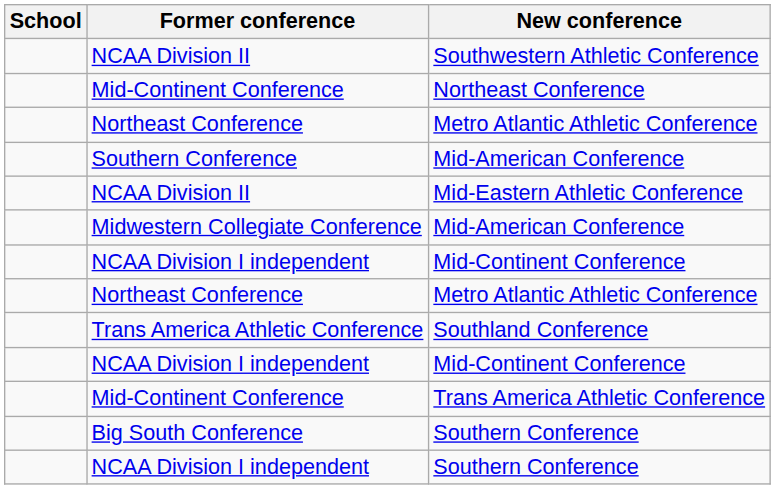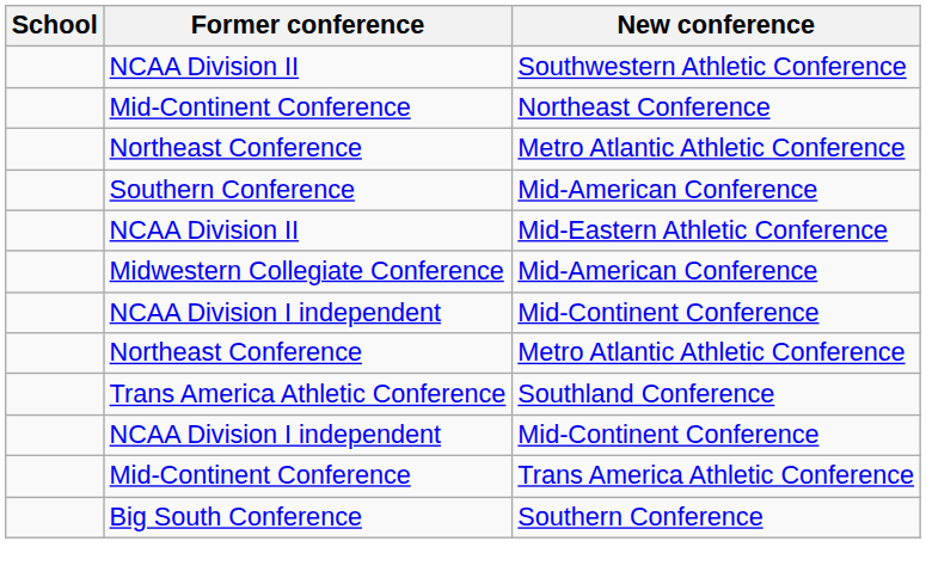 <table class="wikitable sortable">
 <tr>
 <th>School</th>
 <th>Former conference</th>
 <th>New conference</th>
 </tr>
 <tr>
 <td></td>
 <td><a href='#'>NCAA Division II</a></td>
 <td><a href='#'>Southwestern Athletic Conference</a></td>
 </tr>
 <tr>
 <td></td>
 <td><a href='#'>Mid-Continent Conference</a></td>
 <td><a href='#'>Northeast Conference</a></td>
 </tr>
 <tr>
 <td></td>
 <td><a href='#'>Northeast Conference</a></td>
 <td><a href='#'>Metro Atlantic Athletic Conference</a></td>
 </tr>
 <tr>
 <td></td>
 <td><a href='#'>Southern Conference</a></td>
 <td><a href='#'>Mid-American Conference</a></td>
 </tr>
 <tr>
 <td></td>
 <td><a href='#'>NCAA Division II</a></td>
 <td><a href='#'>Mid-Eastern Athletic Conference</a></td>
 </tr>
 <tr>
 <td></td>
 <td><a href='#'>Midwestern Collegiate Conference</a></td>
 <td><a href='#'>Mid-American Conference</a></td>
 </tr>
 <tr>
 <td></td>
 <td><a href='#'>NCAA Division I independent</a></td>
 <td><a href='#'>Mid-Continent Conference</a></td>
 </tr>
 <tr>
 <td></td>
 <td><a href='#'>Northeast Conference</a></td>
 <td><a href='#'>Metro Atlantic Athletic Conference</a></td>
 </tr>
 <tr>
 <td></td>
 <td><a href='#'>Trans America Athletic Conference</a></td>
 <td><a href='#'>Southland Conference</a></td>
 </tr>
 <tr>
 <td></td>
 <td><a href='#'>NCAA Division I independent</a></td>
 <td><a href='#'>Mid-Continent Conference</a></td>
 </tr>
 <tr>
 <td></td>
 <td><a href='#'>Mid-Continent Conference</a></td>
 <td><a href='#'>Trans America Athletic Conference</a></td>
 </tr>
 <tr>
 <td></td>
 <td><a href='#'>Big South Conference</a></td>
 <td><a href='#'>Southern Conference</a></td>
 </tr>
-<tr>
-<td></td>
-<td><a href='#'>NCAA Division I independent</a></td>
-<td><a href='#'>Southern Conference</a></td>
-</tr>
 </table>
